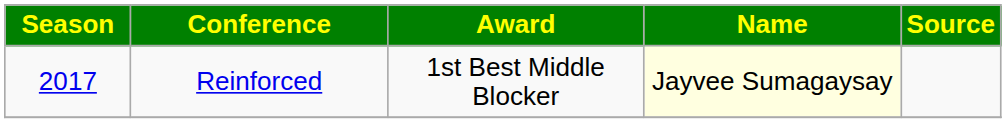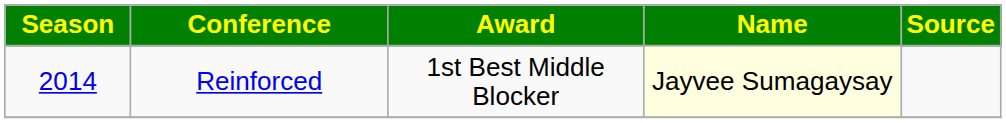 <table class="wikitable">
 <tr>
 <th width=70px style="background: green; color: yellow; text-align: center">Season</th>
 <th width=150px style="background: green; color: yellow; text-align: center">Conference</th>
 <th width=150px style="background: green; color: yellow; text-align: center">Award</th>
 <th width=150px style="background: green; color: yellow; text-align: center">Name</th>
 <th width=50px style="background: green; color: yellow; text-align: center">Source</th>
 </tr>
 <tr align=center>
-<td rowspan=1><a href='#'>2017</a> </td>
+<td rowspan=1><a href='#'>2014</a> </td>
 <td><a href='#'>Reinforced</a></td>
 <td>1st Best Middle Blocker</td>
 <td style="background: lightyellow;">Jayvee Sumagaysay</td>
 <td></td>
 </tr>
 <tr align=center>
 </tr>
 </table>
